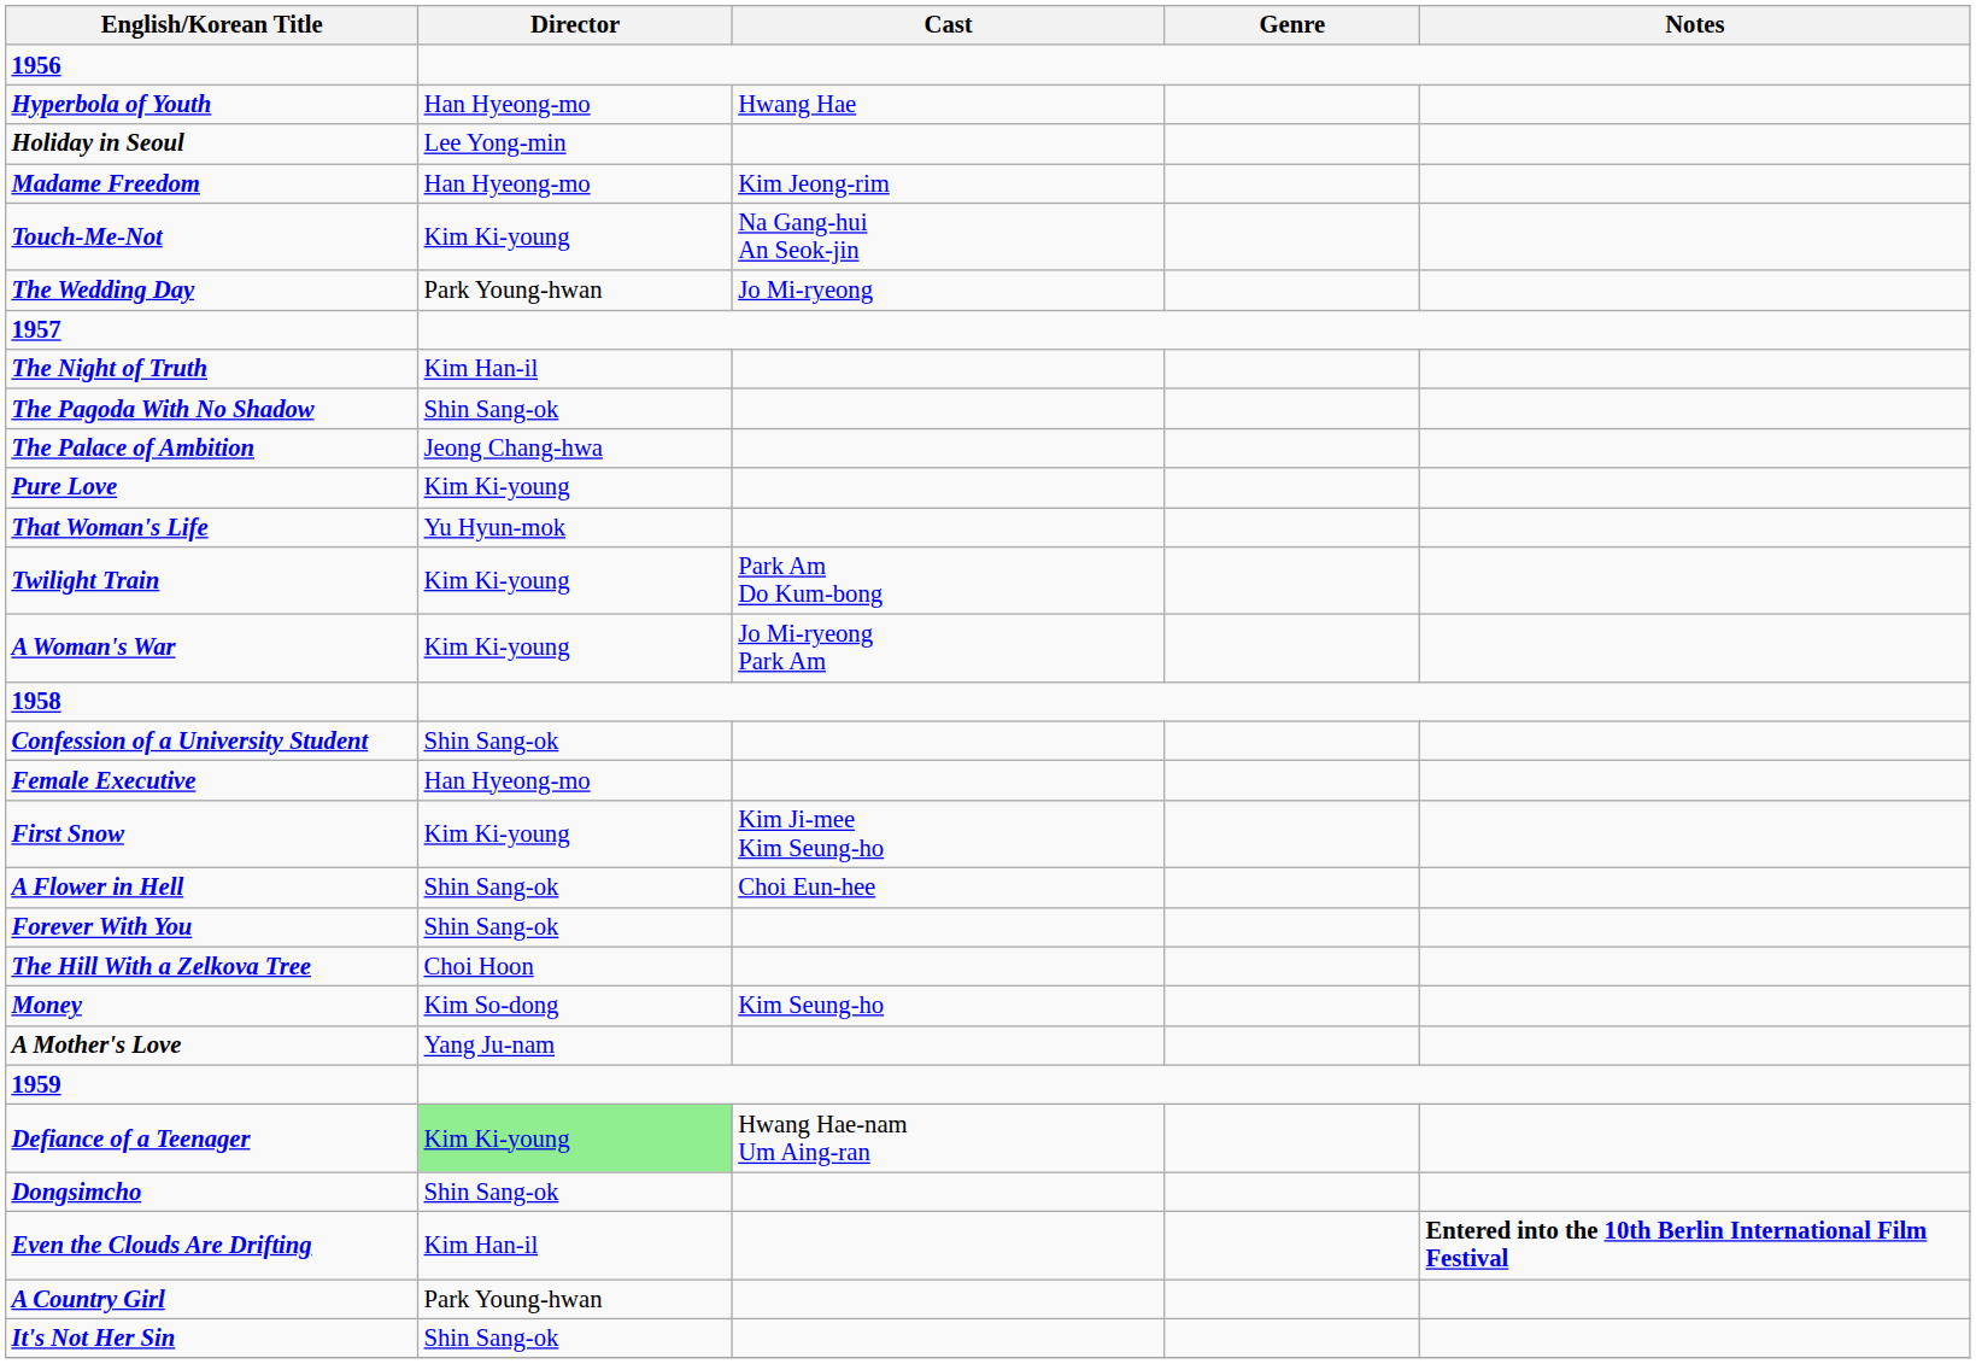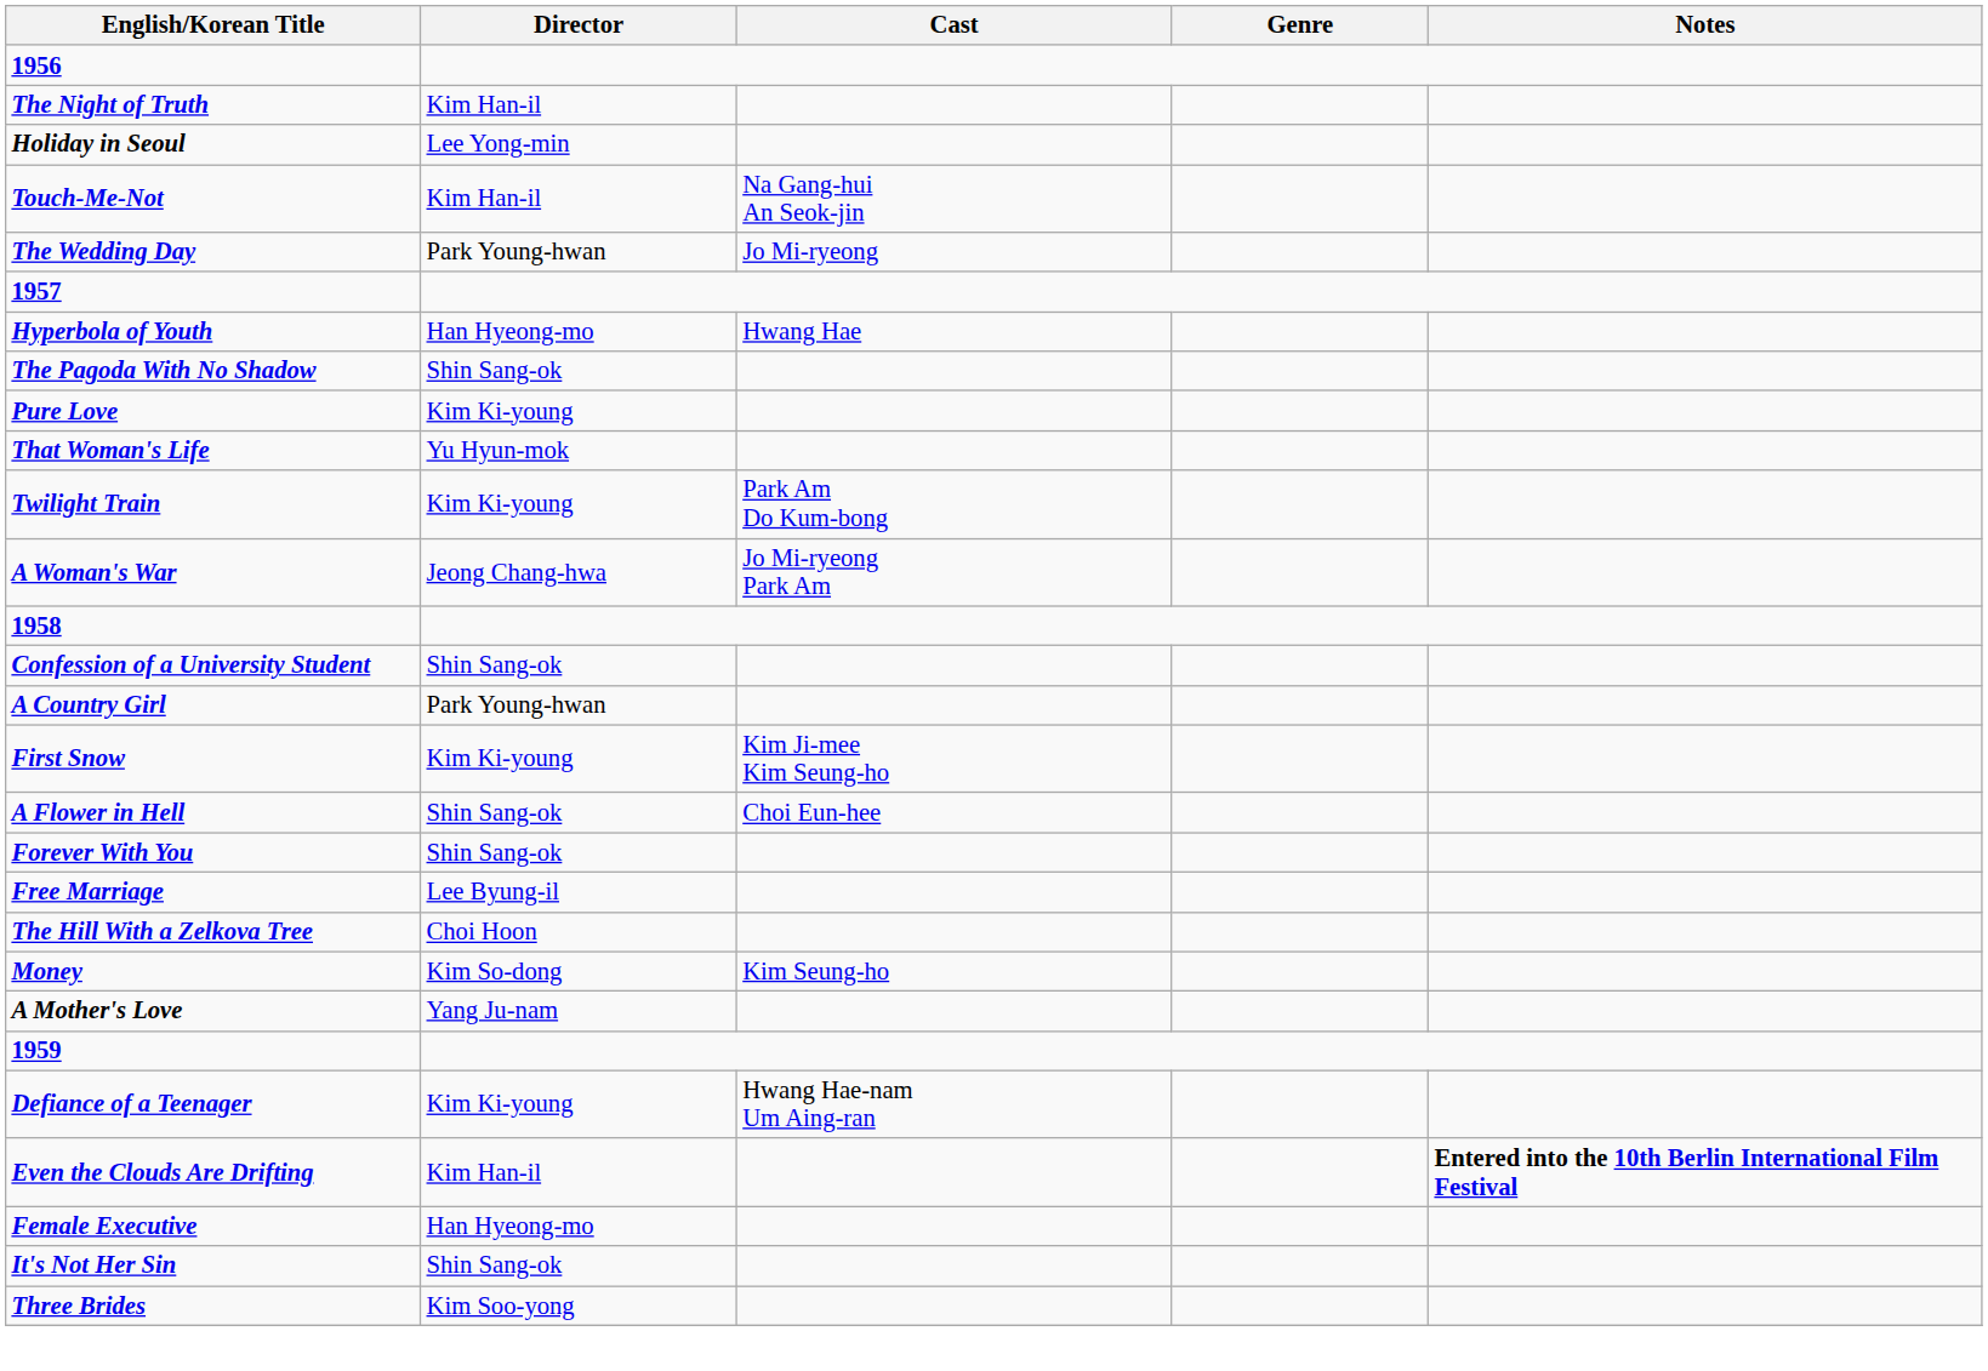 <table class="wikitable" width= "100%">
 <tr>
 <th width=21%>English/Korean Title</th>
 <th width=16%>Director</th>
 <th width=22%>Cast</th>
 <th width=13%>Genre</th>
 <th width=28%>Notes</th>
 </tr>
 <tr>
 <td><strong><a href='#'>1956</a></strong></td>
 </tr>
 <tr>
-<td><strong><em><a href='#'>Hyperbola of Youth</a></em></strong></td>
-<td><a href='#'>Han Hyeong-mo</a></td>
-<td><a href='#'>Hwang Hae</a></td>
+<td><strong><em><a href='#'>The Night of Truth</a></em></strong></td>
+<td><a href='#'>Kim Han-il</a></td>
+<td></td>
 <td></td>
 <td></td>
 </tr>
 <tr>
 <td><strong><em>Holiday in Seoul</em></strong></td>
 <td><a href='#'>Lee Yong-min</a></td>
 <td></td>
 <td></td>
 <td></td>
 </tr>
 <tr>
-<td><strong><em><a href='#'>Madame Freedom</a></em></strong></td>
-<td><a href='#'>Han Hyeong-mo</a></td>
-<td><a href='#'>Kim Jeong-rim</a></td>
-<td></td>
-<td></td>
-</tr>
-<tr>
 <td><strong><em><a href='#'>Touch-Me-Not</a></em></strong></td>
-<td><a href='#'>Kim Ki-young</a></td>
+<td><a href='#'>Kim Han-il</a></td>
 <td><a href='#'>Na Gang-hui</a><br><a href='#'>An Seok-jin</a></td>
 <td></td>
 <td></td>
 </tr>
 <tr>
 <td><strong><em><a href='#'>The Wedding Day</a></em></strong></td>
 <td>Park Young-hwan</td>
 <td><a href='#'>Jo Mi-ryeong</a></td>
 <td></td>
 <td></td>
 </tr>
 <tr>
 <td><strong><a href='#'>1957</a></strong></td>
 </tr>
 <tr>
-<td><strong><em><a href='#'>The Night of Truth</a></em></strong></td>
-<td><a href='#'>Kim Han-il</a></td>
-<td></td>
+<td><strong><em><a href='#'>Hyperbola of Youth</a></em></strong></td>
+<td><a href='#'>Han Hyeong-mo</a></td>
+<td><a href='#'>Hwang Hae</a></td>
 <td></td>
 <td></td>
 </tr>
 <tr>
 <td><strong><em><a href='#'>The Pagoda With No Shadow</a></em></strong></td>
 <td><a href='#'>Shin Sang-ok</a></td>
-<td></td>
-<td></td>
-<td></td>
-</tr>
-<tr>
-<td><strong><em><a href='#'>The Palace of Ambition</a></em></strong></td>
-<td><a href='#'>Jeong Chang-hwa</a></td>
 <td></td>
 <td></td>
 <td></td>
 </tr>
 <tr>
 <td><strong><em><a href='#'>Pure Love</a></em></strong></td>
 <td><a href='#'>Kim Ki-young</a></td>
 <td></td>
 <td></td>
 <td></td>
 </tr>
 <tr>
 <td><strong><em><a href='#'>That Woman's Life</a></em></strong></td>
 <td><a href='#'>Yu Hyun-mok</a></td>
 <td></td>
 <td></td>
 <td></td>
 </tr>
 <tr>
 <td><strong><em><a href='#'>Twilight Train</a></em></strong></td>
 <td><a href='#'>Kim Ki-young</a></td>
 <td><a href='#'>Park Am</a><br><a href='#'>Do Kum-bong</a></td>
 <td></td>
 <td></td>
 </tr>
 <tr>
 <td><strong><em><a href='#'>A Woman's War</a></em></strong></td>
-<td><a href='#'>Kim Ki-young</a></td>
+<td><a href='#'>Jeong Chang-hwa</a></td>
 <td><a href='#'>Jo Mi-ryeong</a><br><a href='#'>Park Am</a></td>
 <td></td>
 <td></td>
 </tr>
 <tr>
 <td><strong><a href='#'>1958</a></strong></td>
 </tr>
 <tr>
 <td><strong><em><a href='#'>Confession of a University Student</a></em></strong></td>
 <td><a href='#'>Shin Sang-ok</a></td>
 <td></td>
 <td></td>
 <td></td>
 </tr>
 <tr>
-<td><strong><em><a href='#'>Female Executive</a></em></strong></td>
-<td><a href='#'>Han Hyeong-mo</a></td>
+<td><strong><em><a href='#'>A Country Girl</a></em></strong></td>
+<td>Park Young-hwan</td>
 <td></td>
 <td></td>
 <td></td>
 </tr>
 <tr>
 <td><strong><em><a href='#'>First Snow</a></em></strong></td>
 <td><a href='#'>Kim Ki-young</a></td>
 <td><a href='#'>Kim Ji-mee</a><br><a href='#'>Kim Seung-ho</a></td>
 <td></td>
 <td></td>
 </tr>
 <tr>
 <td><strong><em><a href='#'>A Flower in Hell</a></em></strong></td>
 <td><a href='#'>Shin Sang-ok</a></td>
 <td><a href='#'>Choi Eun-hee</a></td>
 <td></td>
 <td></td>
 </tr>
 <tr>
 <td><strong><em><a href='#'>Forever With You</a></em></strong></td>
 <td><a href='#'>Shin Sang-ok</a></td>
+<td></td>
+<td></td>
+<td></td>
+</tr>
+<tr>
+<td><strong><em><a href='#'>Free Marriage</a></em></strong></td>
+<td><a href='#'>Lee Byung-il</a></td>
 <td></td>
 <td></td>
 <td></td>
 </tr>
 <tr>
 <td><strong><em><a href='#'>The Hill With a Zelkova Tree</a></em></strong></td>
 <td><a href='#'>Choi Hoon</a></td>
 <td></td>
 <td></td>
 <td></td>
 </tr>
 <tr>
 <td><strong><em><a href='#'>Money</a></em></strong></td>
 <td><a href='#'>Kim So-dong</a></td>
 <td><a href='#'>Kim Seung-ho</a></td>
 <td></td>
 <td></td>
 </tr>
 <tr>
 <td><strong><em>A Mother's Love</em></strong></td>
 <td><a href='#'>Yang Ju-nam</a></td>
 <td></td>
 <td></td>
 <td></td>
 </tr>
 <tr>
 <td><strong><a href='#'>1959</a></strong></td>
 </tr>
 <tr>
 <td><strong><em><a href='#'>Defiance of a Teenager</a></em></strong></td>
-<td style="background: lightgreen;"><a href='#'>Kim Ki-young</a></td>
+<td><a href='#'>Kim Ki-young</a></td>
 <td>Hwang Hae-nam<br><a href='#'>Um Aing-ran</a></td>
-<td></td>
-<td></td>
-</tr>
-<tr>
-<td><strong><em><a href='#'>Dongsimcho</a></em></strong></td>
-<td><a href='#'>Shin Sang-ok</a></td>
-<td></td>
 <td></td>
 <td></td>
 </tr>
 <tr>
 <td><strong><em><a href='#'>Even the Clouds Are Drifting</a></em></strong></td>
 <td><a href='#'>Kim Han-il</a></td>
 <td></td>
 <td></td>
 <td><strong>Entered into the <a href='#'>10th Berlin International Film Festival</a></strong></td>
 </tr>
 <tr>
-<td><strong><em><a href='#'>A Country Girl</a></em></strong></td>
-<td>Park Young-hwan</td>
+<td><strong><em><a href='#'>Female Executive</a></em></strong></td>
+<td><a href='#'>Han Hyeong-mo</a></td>
 <td></td>
 <td></td>
 <td></td>
 </tr>
 <tr>
 <td><strong><em><a href='#'>It's Not Her Sin</a></em></strong></td>
 <td><a href='#'>Shin Sang-ok</a></td>
 <td></td>
 <td></td>
 <td></td>
 </tr>
 <tr>
+<td><strong><em><a href='#'>Three Brides</a></em></strong></td>
+<td><a href='#'>Kim Soo-yong</a></td>
+<td></td>
+<td></td>
+<td></td>
+</tr>
+<tr>
 </tr>
 </table>
